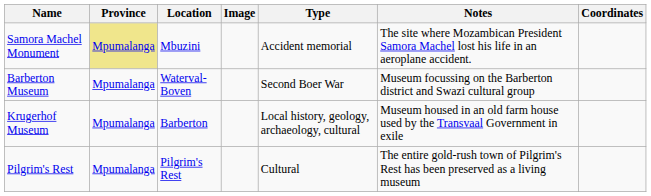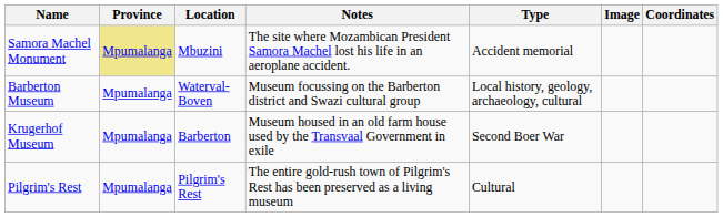 <table class="wikitable sortable">
 <tr>
 <th>Name</th>
 <th>Province</th>
 <th>Location</th>
+<th>Notes</th>
+<th>Type</th>
 <th>Image</th>
-<th>Type</th>
-<th>Notes</th>
 <th>Coordinates</th>
 </tr>
 <tr>
 <td><a href='#'>Samora Machel Monument</a></td>
 <td style="background: khaki;"><a href='#'>Mpumalanga</a></td>
 <td><a href='#'>Mbuzini</a></td>
+<td>The site where Mozambican President <a href='#'>Samora Machel</a> lost his life in an aeroplane accident.</td>
+<td>Accident memorial</td>
 <td></td>
-<td>Accident memorial</td>
-<td>The site where Mozambican President <a href='#'>Samora Machel</a> lost his life in an aeroplane accident.</td>
 <td></td>
 </tr>
 <tr>
 <td><a href='#'>Barberton Museum</a></td>
 <td><a href='#'>Mpumalanga</a></td>
 <td><a href='#'>Waterval-Boven</a></td>
+<td>Museum focussing on the Barberton district and Swazi cultural group</td>
+<td>Local history, geology, archaeology, cultural</td>
 <td></td>
-<td>Second Boer War</td>
-<td>Museum focussing on the Barberton district and Swazi cultural group</td>
 <td></td>
 </tr>
 <tr>
 <td><a href='#'>Krugerhof Museum</a></td>
 <td><a href='#'>Mpumalanga</a></td>
 <td><a href='#'>Barberton</a></td>
+<td>Museum housed in an old farm house used by the <a href='#'>Transvaal</a> Government in exile</td>
+<td>Second Boer War</td>
 <td></td>
-<td>Local history, geology, archaeology, cultural</td>
-<td>Museum housed in an old farm house used by the <a href='#'>Transvaal</a> Government in exile</td>
 <td></td>
 </tr>
 <tr>
 <td><a href='#'>Pilgrim's Rest</a></td>
 <td><a href='#'>Mpumalanga</a></td>
 <td><a href='#'>Pilgrim's Rest</a></td>
+<td>The entire gold-rush town of Pilgrim's Rest has been preserved as a living museum</td>
+<td>Cultural</td>
 <td></td>
-<td>Cultural</td>
-<td>The entire gold-rush town of Pilgrim's Rest has been preserved as a living museum</td>
 <td></td>
 </tr>
 </table>
